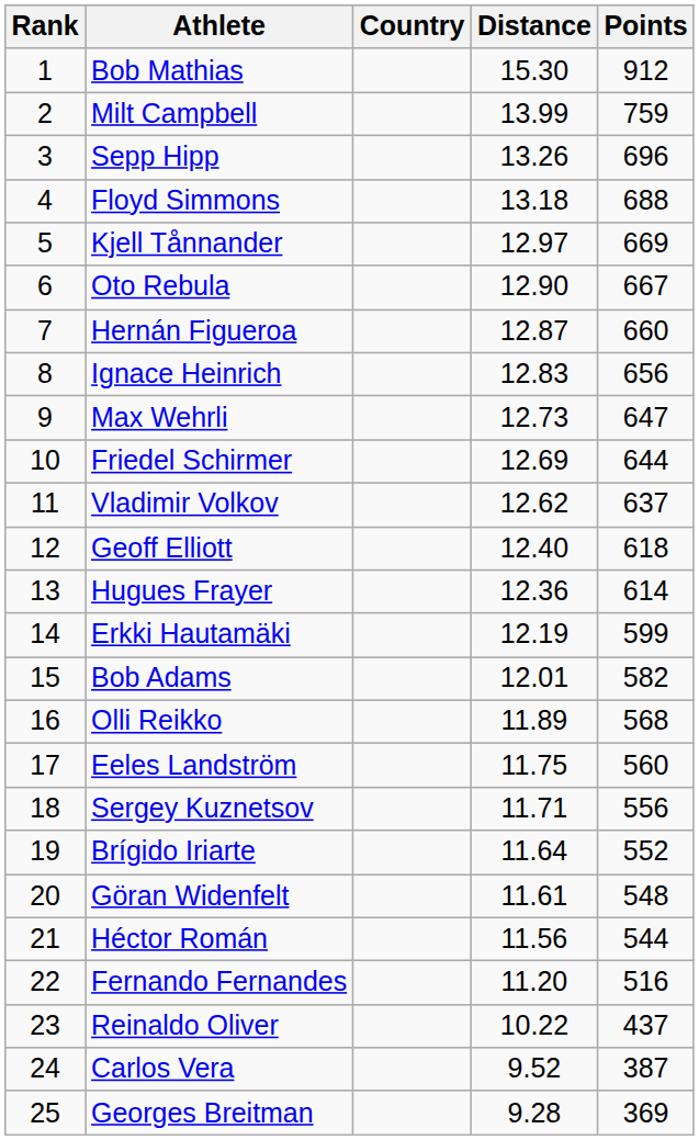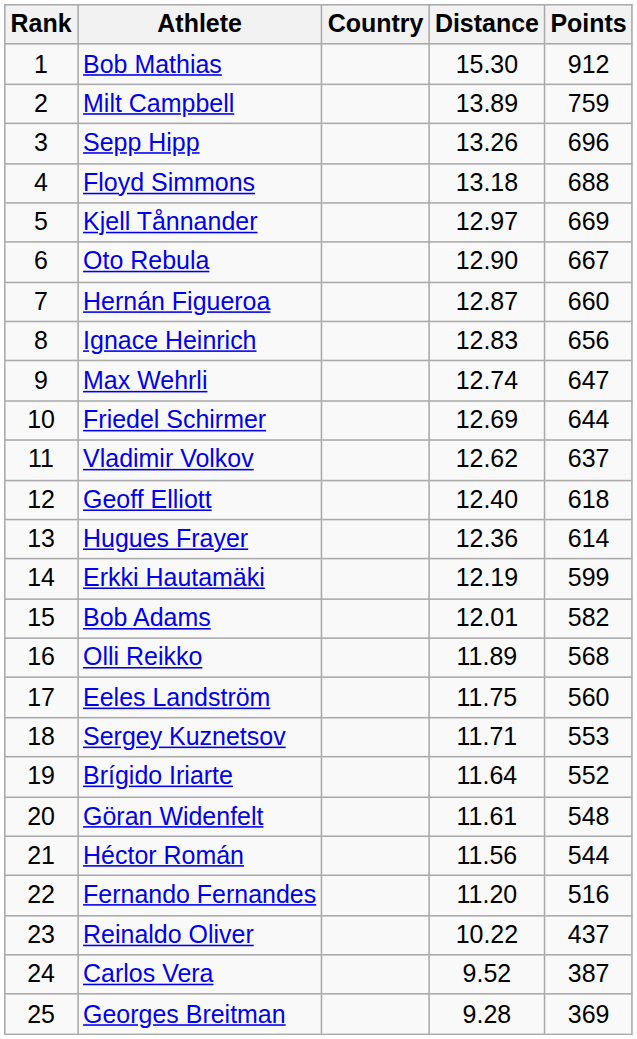 <table class="wikitable sortable" style="text-align:center">
 <tr>
 <th>Rank</th>
 <th>Athlete</th>
 <th>Country</th>
 <th>Distance</th>
 <th>Points</th>
 </tr>
 <tr>
 <td>1</td>
 <td align=left><a href='#'>Bob Mathias</a></td>
 <td align=left></td>
 <td>15.30</td>
 <td>912</td>
 </tr>
 <tr>
 <td>2</td>
 <td align=left><a href='#'>Milt Campbell</a></td>
 <td align=left></td>
-<td>13.99</td>
+<td>13.89</td>
 <td>759</td>
 </tr>
 <tr>
 <td>3</td>
 <td align=left><a href='#'>Sepp Hipp</a></td>
 <td align=left></td>
 <td>13.26</td>
 <td>696</td>
 </tr>
 <tr>
 <td>4</td>
 <td align=left><a href='#'>Floyd Simmons</a></td>
 <td align=left></td>
 <td>13.18</td>
 <td>688</td>
 </tr>
 <tr>
 <td>5</td>
 <td align=left><a href='#'>Kjell Tånnander</a></td>
 <td align=left></td>
 <td>12.97</td>
 <td>669</td>
 </tr>
 <tr>
 <td>6</td>
 <td align=left><a href='#'>Oto Rebula</a></td>
 <td align=left></td>
 <td>12.90</td>
 <td>667</td>
 </tr>
 <tr>
 <td>7</td>
 <td align=left><a href='#'>Hernán Figueroa</a></td>
 <td align=left></td>
 <td>12.87</td>
 <td>660</td>
 </tr>
 <tr>
 <td>8</td>
 <td align=left><a href='#'>Ignace Heinrich</a></td>
 <td align=left></td>
 <td>12.83</td>
 <td>656</td>
 </tr>
 <tr>
 <td>9</td>
 <td align=left><a href='#'>Max Wehrli</a></td>
 <td align=left></td>
-<td>12.73</td>
+<td>12.74</td>
 <td>647</td>
 </tr>
 <tr>
 <td>10</td>
 <td align=left><a href='#'>Friedel Schirmer</a></td>
 <td align=left></td>
 <td>12.69</td>
 <td>644</td>
 </tr>
 <tr>
 <td>11</td>
 <td align=left><a href='#'>Vladimir Volkov</a></td>
 <td align=left></td>
 <td>12.62</td>
 <td>637</td>
 </tr>
 <tr>
 <td>12</td>
 <td align=left><a href='#'>Geoff Elliott</a></td>
 <td align=left></td>
 <td>12.40</td>
 <td>618</td>
 </tr>
 <tr>
 <td>13</td>
 <td align=left><a href='#'>Hugues Frayer</a></td>
 <td align=left></td>
 <td>12.36</td>
 <td>614</td>
 </tr>
 <tr>
 <td>14</td>
 <td align=left><a href='#'>Erkki Hautamäki</a></td>
 <td align=left></td>
 <td>12.19</td>
 <td>599</td>
 </tr>
 <tr>
 <td>15</td>
 <td align=left><a href='#'>Bob Adams</a></td>
 <td align=left></td>
 <td>12.01</td>
 <td>582</td>
 </tr>
 <tr>
 <td>16</td>
 <td align=left><a href='#'>Olli Reikko</a></td>
 <td align=left></td>
 <td>11.89</td>
 <td>568</td>
 </tr>
 <tr>
 <td>17</td>
 <td align=left><a href='#'>Eeles Landström</a></td>
 <td align=left></td>
 <td>11.75</td>
 <td>560</td>
 </tr>
 <tr>
 <td>18</td>
 <td align=left><a href='#'>Sergey Kuznetsov</a></td>
 <td align=left></td>
 <td>11.71</td>
-<td>556</td>
+<td>553</td>
 </tr>
 <tr>
 <td>19</td>
 <td align=left><a href='#'>Brígido Iriarte</a></td>
 <td align=left></td>
 <td>11.64</td>
 <td>552</td>
 </tr>
 <tr>
 <td>20</td>
 <td align=left><a href='#'>Göran Widenfelt</a></td>
 <td align=left></td>
 <td>11.61</td>
 <td>548</td>
 </tr>
 <tr>
 <td>21</td>
 <td align=left><a href='#'>Héctor Román</a></td>
 <td align=left></td>
 <td>11.56</td>
 <td>544</td>
 </tr>
 <tr>
 <td>22</td>
 <td align=left><a href='#'>Fernando Fernandes</a></td>
 <td align=left></td>
 <td>11.20</td>
 <td>516</td>
 </tr>
 <tr>
 <td>23</td>
 <td align=left><a href='#'>Reinaldo Oliver</a></td>
 <td align=left></td>
 <td>10.22</td>
 <td>437</td>
 </tr>
 <tr>
 <td>24</td>
 <td align=left><a href='#'>Carlos Vera</a></td>
 <td align=left></td>
 <td>9.52</td>
 <td>387</td>
 </tr>
 <tr>
 <td>25</td>
 <td align=left><a href='#'>Georges Breitman</a></td>
 <td align=left></td>
 <td>9.28</td>
 <td>369</td>
 </tr>
 </table>
